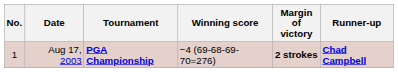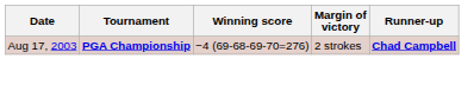 <table class="wikitable" style="font-size:95%;">
 <tr>
-<th>No.</th>
 <th>Date</th>
 <th>Tournament</th>
 <th>Winning score</th>
 <th>Margin of<br>victory</th>
 <th>Runner-up</th>
 </tr>
 <tr style="background:#e5d1cb;">
-<td align=center>1</td>
 <td align=right>Aug 17, <a href='#'>2003</a></td>
 <td><strong><a href='#'>PGA Championship</a></strong></td>
 <td>−4 (69-68-69-70=276)</td>
-<td><strong>2 strokes</strong></td>
+<td>2 strokes</td>
 <td><strong> <a href='#'>Chad Campbell</a></strong></td>
 </tr>
 </table>
